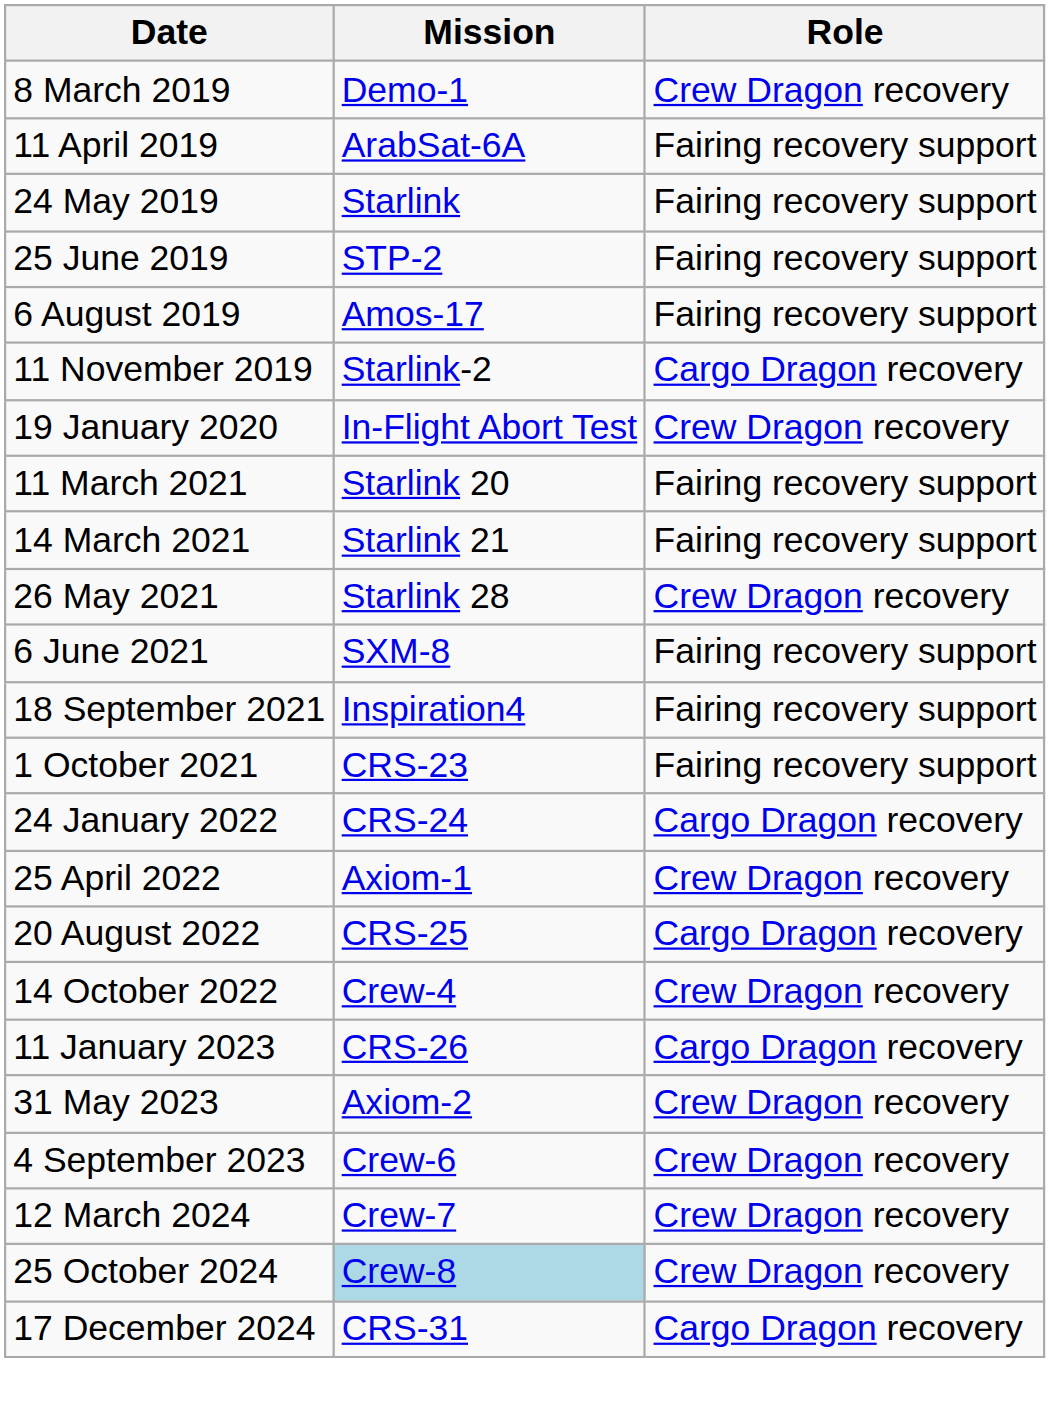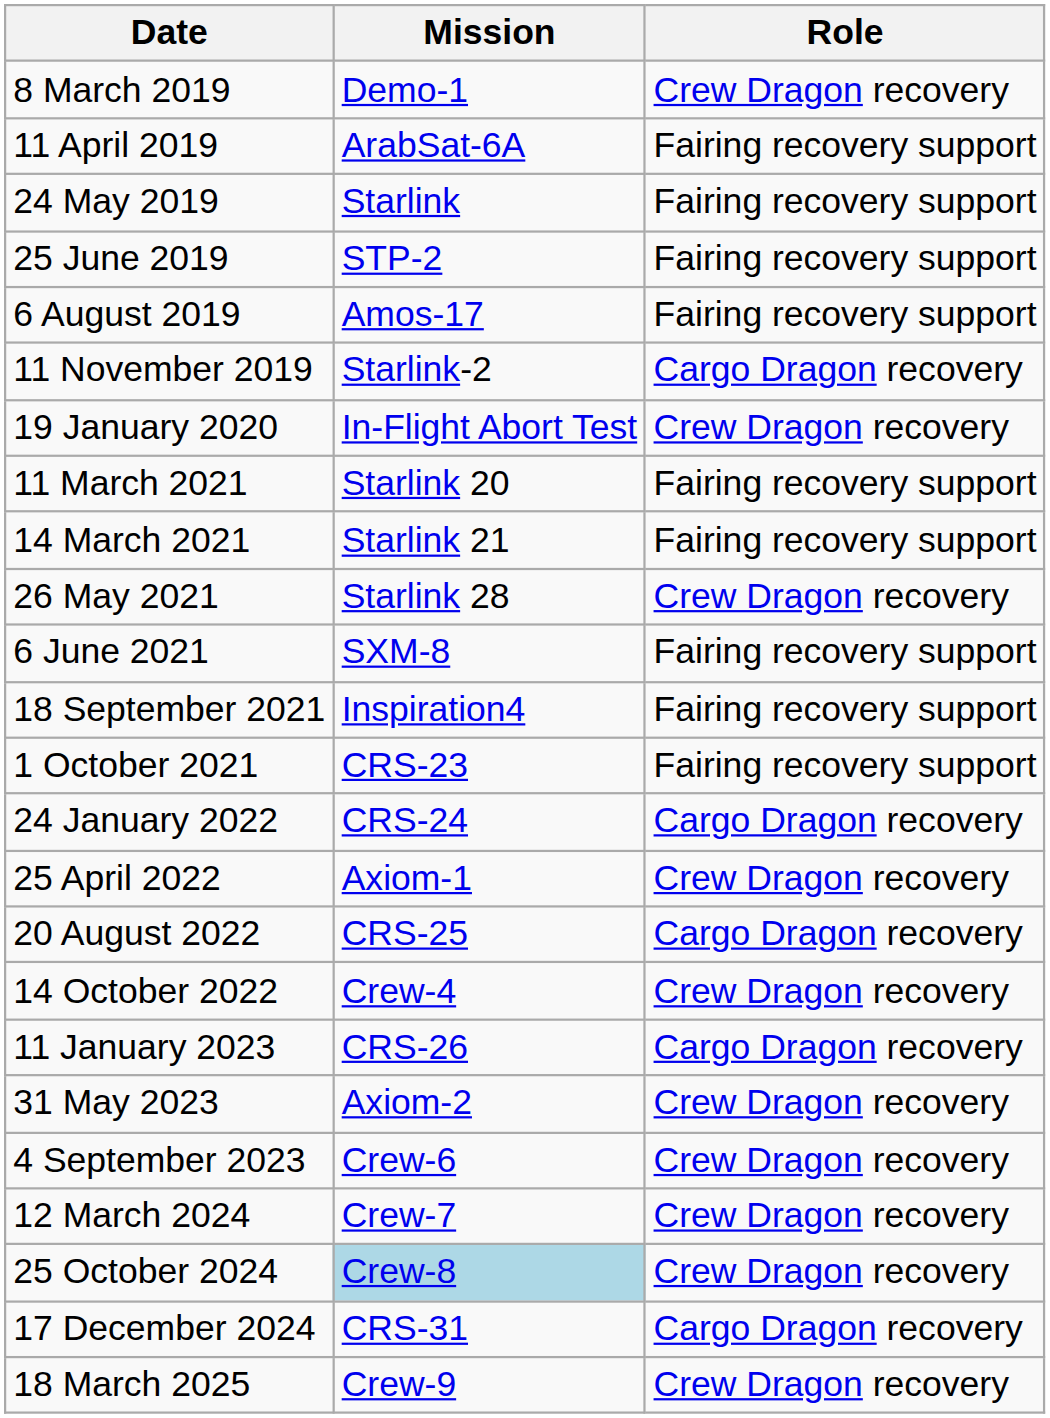 <table class="wikitable">
 <tr>
 <th>Date</th>
 <th>Mission</th>
 <th>Role</th>
 </tr>
 <tr>
 <td>8 March 2019</td>
 <td><a href='#'>Demo-1</a></td>
 <td><a href='#'>Crew Dragon</a> recovery</td>
 </tr>
 <tr>
 <td>11 April 2019</td>
 <td><a href='#'>ArabSat-6A</a></td>
 <td>Fairing recovery support</td>
 </tr>
 <tr>
 <td>24 May 2019</td>
 <td><a href='#'>Starlink</a></td>
 <td>Fairing recovery support</td>
 </tr>
 <tr>
 <td>25 June 2019</td>
 <td><a href='#'>STP-2</a></td>
 <td>Fairing recovery support</td>
 </tr>
 <tr>
 <td>6 August 2019</td>
 <td><a href='#'>Amos-17</a></td>
 <td>Fairing recovery support</td>
 </tr>
 <tr>
 <td>11 November 2019</td>
 <td><a href='#'>Starlink</a>-2</td>
 <td><a href='#'>Cargo Dragon</a> recovery</td>
 </tr>
 <tr>
 <td>19 January 2020</td>
 <td><a href='#'>In-Flight Abort Test</a></td>
 <td><a href='#'>Crew Dragon</a> recovery</td>
 </tr>
 <tr>
 <td>11 March 2021</td>
 <td><a href='#'>Starlink</a> 20</td>
 <td>Fairing recovery support</td>
 </tr>
 <tr>
 <td>14 March 2021</td>
 <td><a href='#'>Starlink</a> 21</td>
 <td>Fairing recovery support</td>
 </tr>
 <tr>
 <td>26 May 2021</td>
 <td><a href='#'>Starlink</a> 28</td>
 <td><a href='#'>Crew Dragon</a> recovery</td>
 </tr>
 <tr>
 <td>6 June 2021</td>
 <td><a href='#'>SXM-8</a></td>
 <td>Fairing recovery support</td>
 </tr>
 <tr>
 <td>18 September 2021</td>
 <td><a href='#'>Inspiration4</a></td>
 <td>Fairing recovery support</td>
 </tr>
 <tr>
 <td>1 October 2021</td>
 <td><a href='#'>CRS-23</a></td>
 <td>Fairing recovery support</td>
 </tr>
 <tr>
 <td>24 January 2022</td>
 <td><a href='#'>CRS-24</a></td>
 <td><a href='#'>Cargo Dragon</a> recovery</td>
 </tr>
 <tr>
 <td>25 April 2022</td>
 <td><a href='#'>Axiom-1</a></td>
 <td><a href='#'>Crew Dragon</a> recovery</td>
 </tr>
 <tr>
 <td>20 August 2022</td>
 <td><a href='#'>CRS-25</a></td>
 <td><a href='#'>Cargo Dragon</a> recovery</td>
 </tr>
 <tr>
 <td>14 October 2022</td>
 <td><a href='#'>Crew-4</a></td>
 <td><a href='#'>Crew Dragon</a> recovery</td>
 </tr>
 <tr>
 <td>11 January 2023</td>
 <td><a href='#'>CRS-26</a></td>
 <td><a href='#'>Cargo Dragon</a> recovery</td>
 </tr>
 <tr>
 <td>31 May 2023</td>
 <td><a href='#'>Axiom-2</a></td>
 <td><a href='#'>Crew Dragon</a> recovery</td>
 </tr>
 <tr>
 <td>4 September 2023</td>
 <td><a href='#'>Crew-6</a></td>
 <td><a href='#'>Crew Dragon</a> recovery</td>
 </tr>
 <tr>
 <td>12 March 2024</td>
 <td><a href='#'>Crew-7</a></td>
 <td><a href='#'>Crew Dragon</a> recovery</td>
 </tr>
 <tr>
 <td>25 October 2024</td>
 <td style="background: lightblue;"><a href='#'>Crew-8</a></td>
 <td><a href='#'>Crew Dragon</a> recovery</td>
 </tr>
 <tr>
 <td>17 December 2024</td>
 <td><a href='#'>CRS-31</a></td>
 <td><a href='#'>Cargo Dragon</a> recovery</td>
 </tr>
+<tr>
+<td>18 March 2025</td>
+<td><a href='#'>Crew-9</a></td>
+<td><a href='#'>Crew Dragon</a> recovery</td>
+</tr>
 </table>
